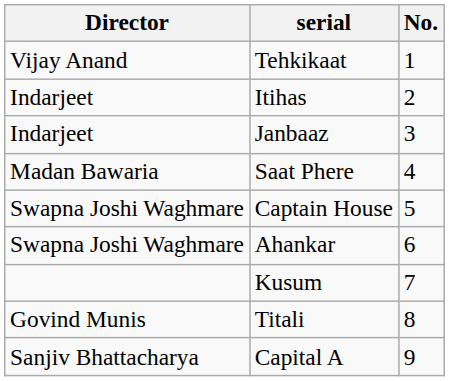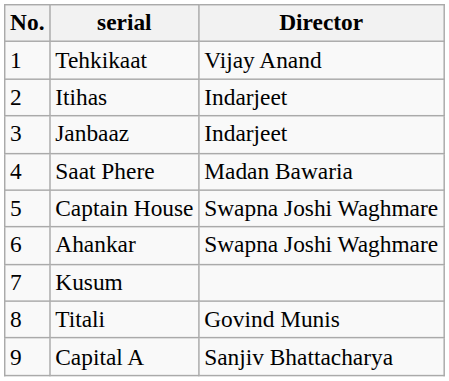 <table class="wikitable sortable">
 <tr>
+<th scope="col">No.</th>
+<th scope="col">serial</th>
 <th scope="col">Director</th>
-<th scope="col">serial</th>
-<th scope="col">No.</th>
 </tr>
 <tr>
+<td>1</td>
+<td scope="row">Tehkikaat</td>
 <td>Vijay Anand</td>
-<td scope="row">Tehkikaat</td>
-<td>1</td>
 </tr>
 <tr>
+<td>2</td>
+<td scope="row">Itihas</td>
 <td>Indarjeet</td>
-<td scope="row">Itihas</td>
-<td>2</td>
 </tr>
 <tr>
+<td>3</td>
+<td scope="row">Janbaaz</td>
 <td>Indarjeet</td>
-<td scope="row">Janbaaz</td>
-<td>3</td>
 </tr>
 <tr>
+<td>4</td>
+<td scope="row">Saat Phere</td>
 <td>Madan Bawaria</td>
-<td scope="row">Saat Phere</td>
-<td>4</td>
 </tr>
 <tr>
+<td>5</td>
+<td scope="row">Captain House</td>
 <td>Swapna Joshi Waghmare</td>
-<td scope="row">Captain House</td>
-<td>5</td>
 </tr>
 <tr>
+<td>6</td>
+<td scope="row">Ahankar</td>
 <td>Swapna Joshi Waghmare</td>
-<td scope="row">Ahankar</td>
-<td>6</td>
 </tr>
 <tr>
+<td>7</td>
+<td scope="row">Kusum</td>
 <td></td>
-<td scope="row">Kusum</td>
-<td>7</td>
 </tr>
 <tr>
+<td>8</td>
+<td scope="row">Titali</td>
 <td>Govind Munis</td>
-<td scope="row">Titali</td>
-<td>8</td>
 </tr>
 <tr>
+<td>9</td>
+<td scope="row">Capital A</td>
 <td>Sanjiv Bhattacharya</td>
-<td scope="row">Capital A</td>
-<td>9</td>
 </tr>
 </table>
